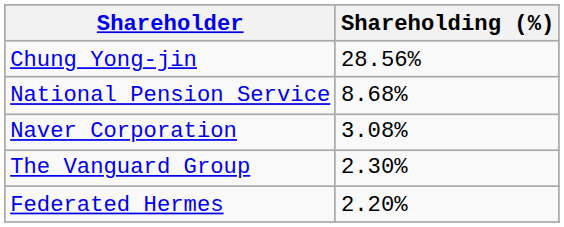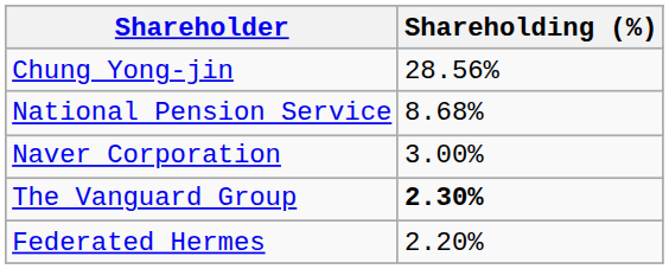 <table class="wikitable">
 <tr>
 <th><a href='#'>Shareholder</a></th>
 <th><strong>Shareholding (%)</strong></th>
 </tr>
 <tr>
 <td><a href='#'>Chung Yong-jin</a></td>
 <td>28.56%</td>
 </tr>
 <tr>
 <td><a href='#'>National Pension Service</a></td>
 <td>8.68%</td>
 </tr>
 <tr>
 <td><a href='#'>Naver Corporation</a></td>
-<td>3.08%</td>
+<td>3.00%</td>
 </tr>
 <tr>
 <td><a href='#'>The Vanguard Group</a></td>
-<td>2.30%</td>
+<td><strong>2.30%</strong></td>
 </tr>
 <tr>
 <td><a href='#'>Federated Hermes</a></td>
 <td>2.20%</td>
 </tr>
 </table>
